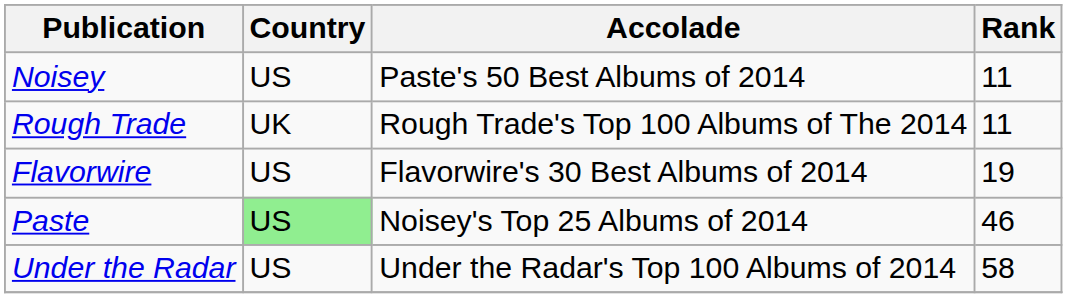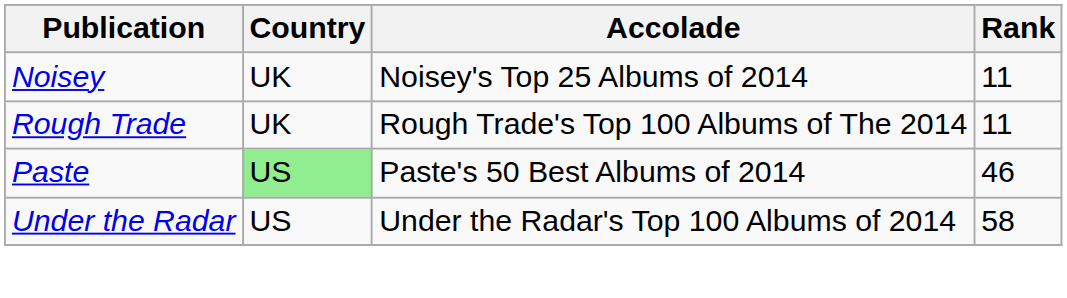 <table class="wikitable sortable">
 <tr>
 <th>Publication</th>
 <th>Country</th>
 <th>Accolade</th>
 <th>Rank</th>
 </tr>
 <tr>
 <td><em><a href='#'>Noisey</a></em></td>
-<td>US</td>
-<td>Paste's 50 Best Albums of 2014</td>
+<td>UK</td>
+<td>Noisey's Top 25 Albums of 2014</td>
 <td>11</td>
 </tr>
 <tr>
 <td><em><a href='#'>Rough Trade</a></em></td>
 <td>UK</td>
 <td>Rough Trade's Top 100 Albums of The 2014</td>
 <td>11</td>
 </tr>
 <tr>
-<td><em><a href='#'>Flavorwire</a></em></td>
-<td>US</td>
-<td>Flavorwire's 30 Best Albums of 2014</td>
-<td>19</td>
-</tr>
-<tr>
 <td><em><a href='#'>Paste</a></em></td>
 <td style="background: lightgreen;">US</td>
-<td>Noisey's Top 25 Albums of 2014</td>
+<td>Paste's 50 Best Albums of 2014</td>
 <td>46</td>
 </tr>
 <tr>
 <td><em><a href='#'>Under the Radar</a></em></td>
 <td>US</td>
 <td>Under the Radar's Top 100 Albums of 2014</td>
 <td>58</td>
 </tr>
 <tr>
 </tr>
 </table>
